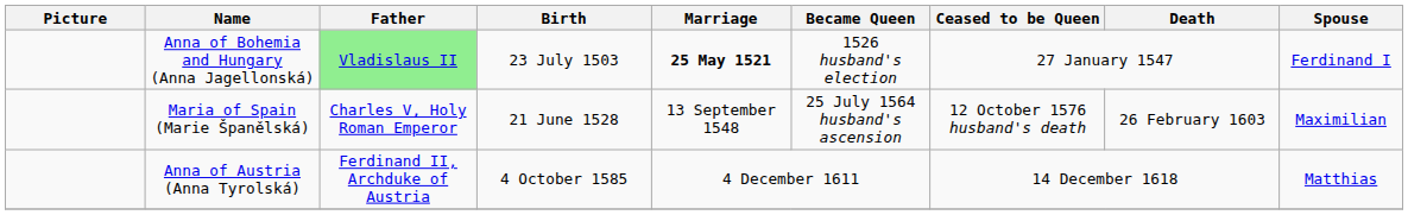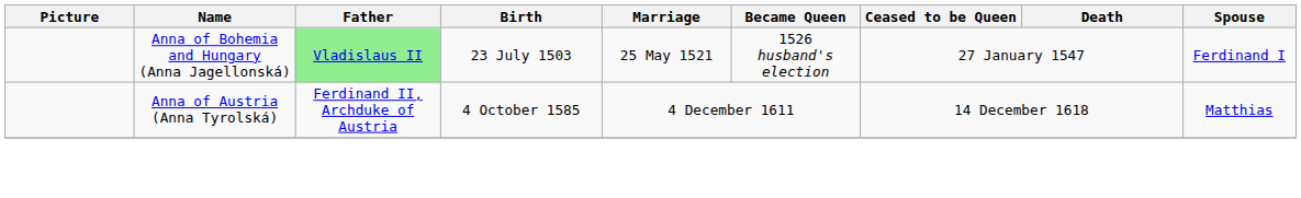 <table width=95% class="wikitable">
 <tr>
 <th width = "8%">Picture</th>
 <th width = "10%">Name</th>
 <th width = "9%">Father</th>
 <th width = "10%">Birth</th>
 <th width = "8%">Marriage</th>
 <th width = "8%">Became Queen</th>
 <th width = "10%">Ceased to be Queen</th>
 <th width = "10%">Death</th>
 <th width = "7%">Spouse</th>
 </tr>
 <tr>
 <td align=center></td>
 <td align=center><a href='#'>Anna of Bohemia and Hungary</a><br>(Anna Jagellonská)</td>
 <td align="center" style="background: lightgreen;"><a href='#'>Vladislaus II</a></td>
 <td align="center">23 July 1503</td>
-<td align="center"><strong>25 May 1521</strong></td>
+<td align="center">25 May 1521</td>
 <td align="center">1526<br><em>husband's election</em></td>
 <td align="center" colspan="2">27 January 1547</td>
 <td align="center"><a href='#'>Ferdinand I</a></td>
-</tr>
-<tr>
-<td align=center></td>
-<td align=center><a href='#'>Maria of Spain</a><br>(Marie Španělská)</td>
-<td align="center"><a href='#'>Charles V, Holy Roman Emperor</a></td>
-<td align="center">21 June 1528</td>
-<td align="center">13 September 1548</td>
-<td align="center">25 July 1564<br><em>husband's ascension</em></td>
-<td align="center">12 October 1576<br><em>husband's death</em></td>
-<td align="center">26 February 1603</td>
-<td align="center"><a href='#'>Maximilian</a></td>
 </tr>
 <tr>
 <td align=center></td>
 <td align=center><a href='#'>Anna of Austria</a><br>(Anna Tyrolská)</td>
 <td align="center"><a href='#'>Ferdinand II, Archduke of Austria</a></td>
 <td align="center">4 October 1585</td>
 <td align="center" colspan="2">4 December 1611</td>
 <td align="center" colspan="2">14 December 1618</td>
 <td align="center"><a href='#'>Matthias</a></td>
 </tr>
 <tr>
 </tr>
 </table>
